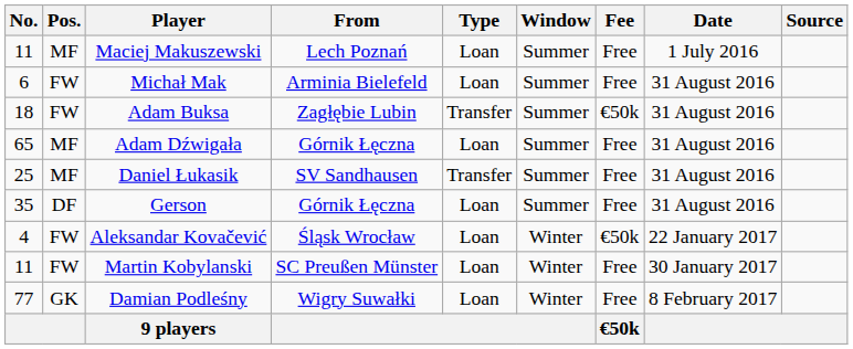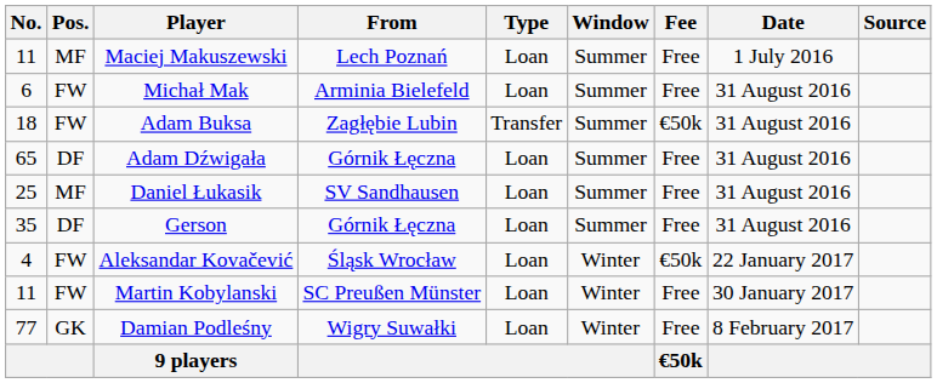 <table class="wikitable" style="text-align: center">
 <tr>
 <th>No.</th>
 <th>Pos.</th>
 <th>Player</th>
 <th>From</th>
 <th>Type</th>
 <th>Window</th>
 <th>Fee</th>
 <th>Date</th>
 <th>Source</th>
 </tr>
 <tr>
 <td>11</td>
 <td>MF</td>
 <td><a href='#'>Maciej Makuszewski</a></td>
 <td><a href='#'>Lech Poznań</a></td>
 <td>Loan</td>
 <td>Summer</td>
 <td>Free</td>
 <td>1 July 2016</td>
 <td></td>
 </tr>
 <tr>
 <td>6</td>
 <td>FW</td>
 <td><a href='#'>Michał Mak</a></td>
 <td><a href='#'>Arminia Bielefeld</a></td>
 <td>Loan</td>
 <td>Summer</td>
 <td>Free</td>
 <td>31 August 2016</td>
 <td></td>
 </tr>
 <tr>
 <td>18</td>
 <td>FW</td>
 <td><a href='#'>Adam Buksa</a></td>
 <td><a href='#'>Zagłębie Lubin</a></td>
 <td>Transfer</td>
 <td>Summer</td>
 <td>€50k</td>
 <td>31 August 2016</td>
 <td></td>
 </tr>
 <tr>
 <td>65</td>
-<td>MF</td>
+<td>DF</td>
 <td><a href='#'>Adam Dźwigała</a></td>
 <td><a href='#'>Górnik Łęczna</a></td>
 <td>Loan</td>
 <td>Summer</td>
 <td>Free</td>
 <td>31 August 2016</td>
 <td></td>
 </tr>
 <tr>
 <td>25</td>
 <td>MF</td>
 <td><a href='#'>Daniel Łukasik</a></td>
 <td><a href='#'>SV Sandhausen</a></td>
-<td>Transfer</td>
+<td>Loan</td>
 <td>Summer</td>
 <td>Free</td>
 <td>31 August 2016</td>
 <td></td>
 </tr>
 <tr>
 <td>35</td>
 <td>DF</td>
 <td><a href='#'>Gerson</a></td>
 <td><a href='#'>Górnik Łęczna</a></td>
 <td>Loan</td>
 <td>Summer</td>
 <td>Free</td>
 <td>31 August 2016</td>
 <td></td>
 </tr>
 <tr>
 <td>4</td>
 <td>FW</td>
 <td><a href='#'>Aleksandar Kovačević</a></td>
 <td><a href='#'>Śląsk Wrocław</a></td>
 <td>Loan</td>
 <td>Winter</td>
 <td>€50k</td>
 <td>22 January 2017</td>
 <td></td>
 </tr>
 <tr>
 <td>11</td>
 <td>FW</td>
 <td><a href='#'>Martin Kobylanski</a></td>
 <td><a href='#'>SC Preußen Münster</a></td>
 <td>Loan</td>
 <td>Winter</td>
 <td>Free</td>
 <td>30 January 2017</td>
 <td></td>
 </tr>
 <tr>
 <td>77</td>
 <td>GK</td>
 <td><a href='#'>Damian Podleśny</a></td>
 <td><a href='#'>Wigry Suwałki</a></td>
 <td>Loan</td>
 <td>Winter</td>
 <td>Free</td>
 <td>8 February 2017</td>
 <td></td>
 </tr>
 <tr>
 <th colspan=2></th>
 <th>9 players</th>
 <th colspan=3></th>
 <th>€50k</th>
 <th colspan=2></th>
 </tr>
 </table>
